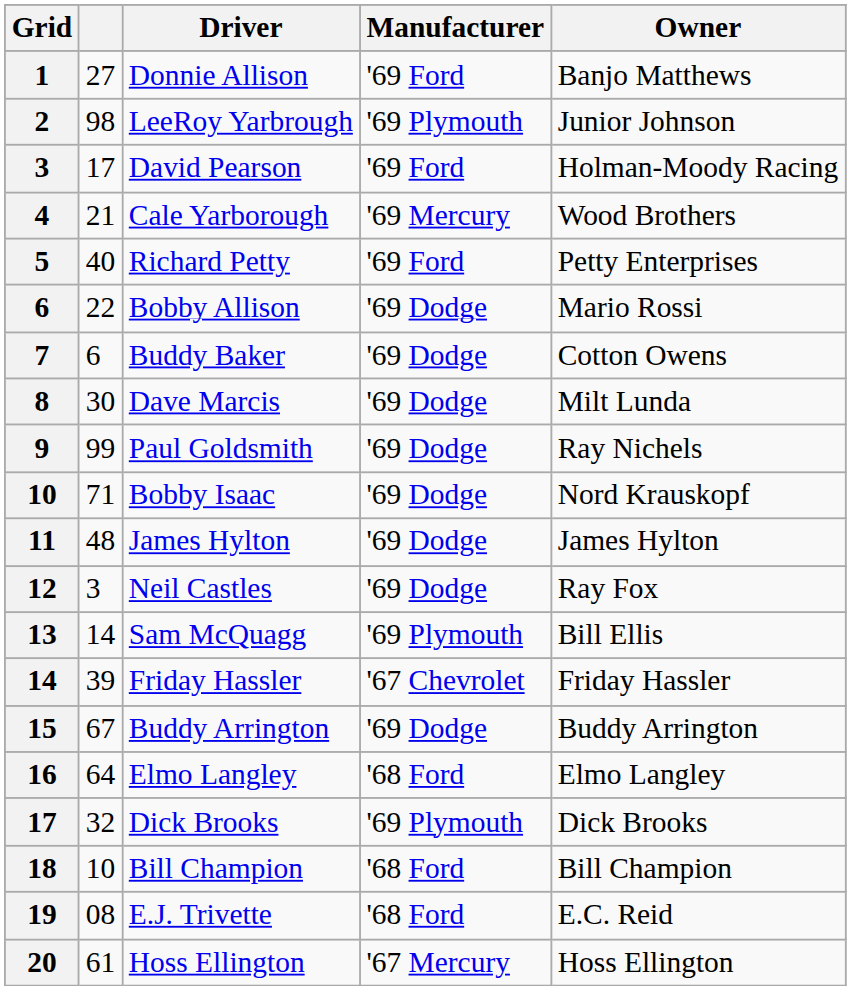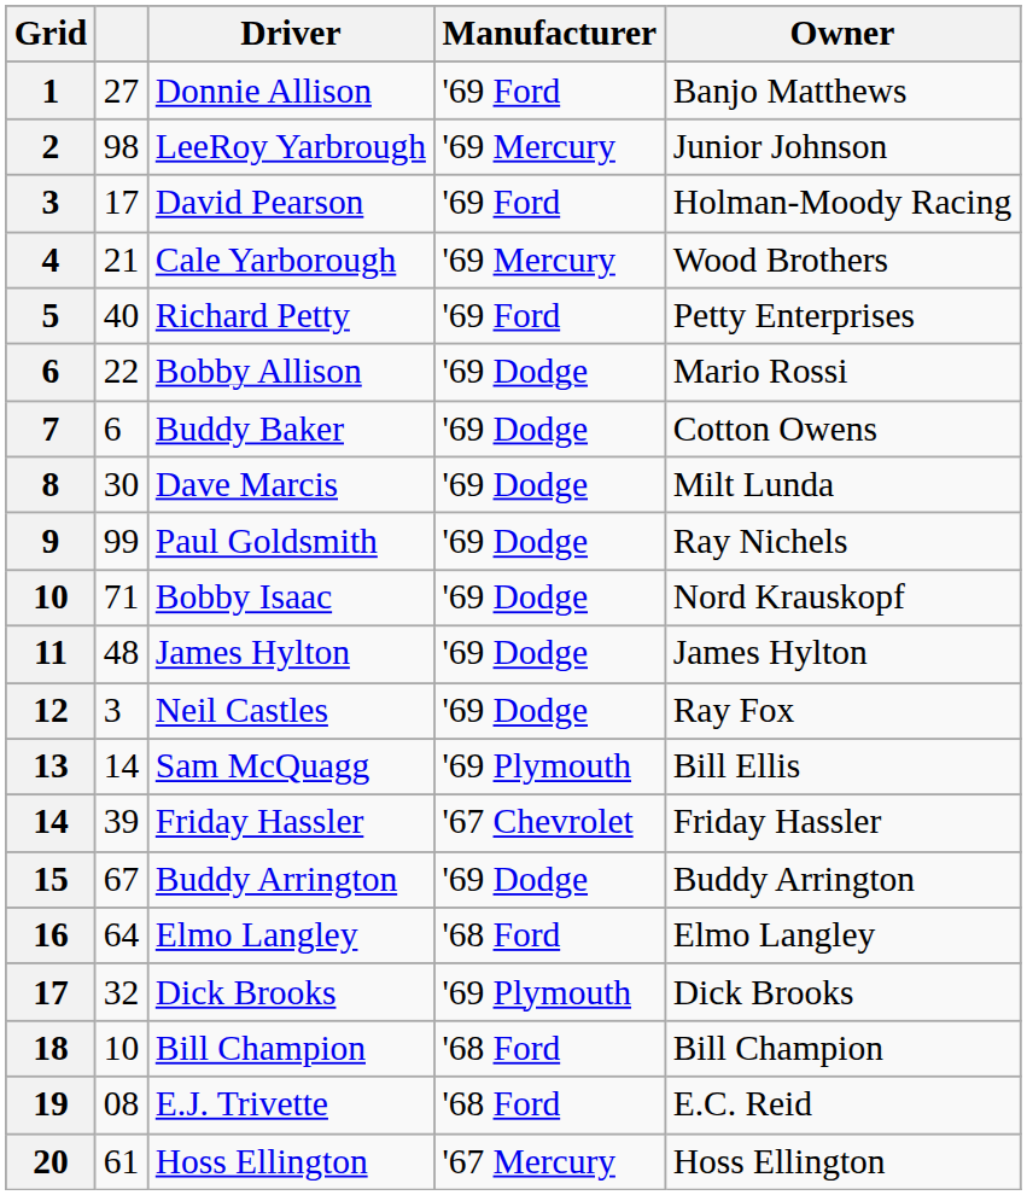 <table class="wikitable">
 <tr>
 <th>Grid</th>
 <th></th>
 <th>Driver</th>
 <th>Manufacturer</th>
 <th>Owner</th>
 </tr>
 <tr>
 <th>1</th>
 <td>27</td>
 <td><a href='#'>Donnie Allison</a></td>
 <td>'69 <a href='#'>Ford</a></td>
 <td>Banjo Matthews</td>
 </tr>
 <tr>
 <th>2</th>
 <td>98</td>
 <td><a href='#'>LeeRoy Yarbrough</a></td>
-<td>'69 <a href='#'>Plymouth</a></td>
+<td>'69 <a href='#'>Mercury</a></td>
 <td>Junior Johnson</td>
 </tr>
 <tr>
 <th>3</th>
 <td>17</td>
 <td><a href='#'>David Pearson</a></td>
 <td>'69 <a href='#'>Ford</a></td>
 <td>Holman-Moody Racing</td>
 </tr>
 <tr>
 <th>4</th>
 <td>21</td>
 <td><a href='#'>Cale Yarborough</a></td>
 <td>'69 <a href='#'>Mercury</a></td>
 <td>Wood Brothers</td>
 </tr>
 <tr>
 <th>5</th>
 <td>40</td>
 <td><a href='#'>Richard Petty</a></td>
 <td>'69 <a href='#'>Ford</a></td>
 <td>Petty Enterprises</td>
 </tr>
 <tr>
 <th>6</th>
 <td>22</td>
 <td><a href='#'>Bobby Allison</a></td>
 <td>'69 <a href='#'>Dodge</a></td>
 <td>Mario Rossi</td>
 </tr>
 <tr>
 <th>7</th>
 <td>6</td>
 <td><a href='#'>Buddy Baker</a></td>
 <td>'69 <a href='#'>Dodge</a></td>
 <td>Cotton Owens</td>
 </tr>
 <tr>
 <th>8</th>
 <td>30</td>
 <td><a href='#'>Dave Marcis</a></td>
 <td>'69 <a href='#'>Dodge</a></td>
 <td>Milt Lunda</td>
 </tr>
 <tr>
 <th>9</th>
 <td>99</td>
 <td><a href='#'>Paul Goldsmith</a></td>
 <td>'69 <a href='#'>Dodge</a></td>
 <td>Ray Nichels</td>
 </tr>
 <tr>
 <th>10</th>
 <td>71</td>
 <td><a href='#'>Bobby Isaac</a></td>
 <td>'69 <a href='#'>Dodge</a></td>
 <td>Nord Krauskopf</td>
 </tr>
 <tr>
 <th>11</th>
 <td>48</td>
 <td><a href='#'>James Hylton</a></td>
 <td>'69 <a href='#'>Dodge</a></td>
 <td>James Hylton</td>
 </tr>
 <tr>
 <th>12</th>
 <td>3</td>
 <td><a href='#'>Neil Castles</a></td>
 <td>'69 <a href='#'>Dodge</a></td>
 <td>Ray Fox</td>
 </tr>
 <tr>
 <th>13</th>
 <td>14</td>
 <td><a href='#'>Sam McQuagg</a></td>
 <td>'69 <a href='#'>Plymouth</a></td>
 <td>Bill Ellis</td>
 </tr>
 <tr>
 <th>14</th>
 <td>39</td>
 <td><a href='#'>Friday Hassler</a></td>
 <td>'67 <a href='#'>Chevrolet</a></td>
 <td>Friday Hassler</td>
 </tr>
 <tr>
 <th>15</th>
 <td>67</td>
 <td><a href='#'>Buddy Arrington</a></td>
 <td>'69 <a href='#'>Dodge</a></td>
 <td>Buddy Arrington</td>
 </tr>
 <tr>
 <th>16</th>
 <td>64</td>
 <td><a href='#'>Elmo Langley</a></td>
 <td>'68 <a href='#'>Ford</a></td>
 <td>Elmo Langley</td>
 </tr>
 <tr>
 <th>17</th>
 <td>32</td>
 <td><a href='#'>Dick Brooks</a></td>
 <td>'69 <a href='#'>Plymouth</a></td>
 <td>Dick Brooks</td>
 </tr>
 <tr>
 <th>18</th>
 <td>10</td>
 <td><a href='#'>Bill Champion</a></td>
 <td>'68 <a href='#'>Ford</a></td>
 <td>Bill Champion</td>
 </tr>
 <tr>
 <th>19</th>
 <td>08</td>
 <td><a href='#'>E.J. Trivette</a></td>
 <td>'68 <a href='#'>Ford</a></td>
 <td>E.C. Reid</td>
 </tr>
 <tr>
 <th>20</th>
 <td>61</td>
 <td><a href='#'>Hoss Ellington</a></td>
 <td>'67 <a href='#'>Mercury</a></td>
 <td>Hoss Ellington</td>
 </tr>
 </table>
